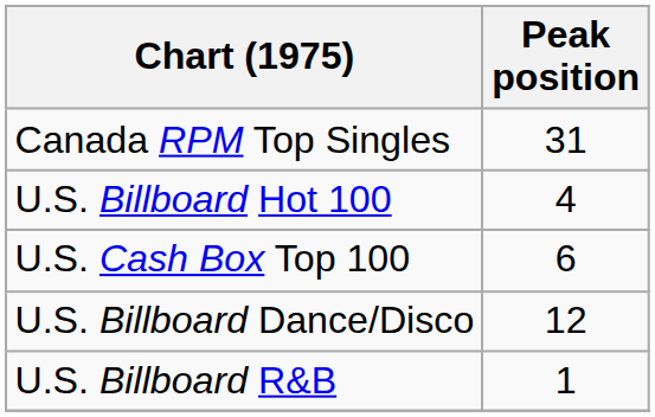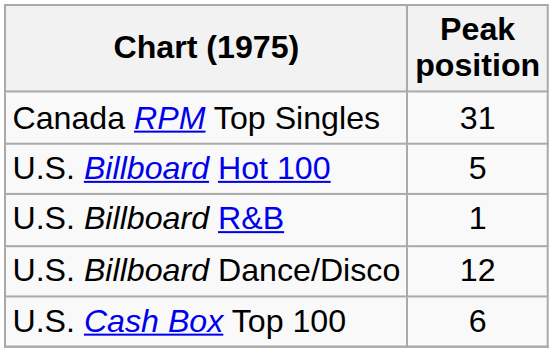 <table class="wikitable sortable">
 <tr>
 <th>Chart (1975)</th>
 <th>Peak<br>position</th>
 </tr>
 <tr>
 <td>Canada <em><a href='#'>RPM</a></em> Top Singles</td>
 <td style="text-align:center;">31</td>
 </tr>
 <tr>
 <td>U.S. <em><a href='#'>Billboard</a></em> <a href='#'>Hot 100</a></td>
-<td style="text-align:center;">4</td>
+<td style="text-align:center;">5</td>
+</tr>
+<tr>
+<td>U.S. <em>Billboard</em> <a href='#'>R&B</a></td>
+<td style="text-align:center;">1</td>
+</tr>
+<tr>
+<td>U.S. <em>Billboard</em> Dance/Disco</td>
+<td style="text-align:center;">12</td>
 </tr>
 <tr>
 <td>U.S. <a href='#'><em>Cash Box</em></a> Top 100</td>
 <td align="center">6</td>
 </tr>
 <tr>
-<td>U.S. <em>Billboard</em> Dance/Disco</td>
-<td style="text-align:center;">12</td>
-</tr>
-<tr>
-<td>U.S. <em>Billboard</em> <a href='#'>R&B</a></td>
-<td style="text-align:center;">1</td>
-</tr>
-<tr>
 </tr>
 </table>
